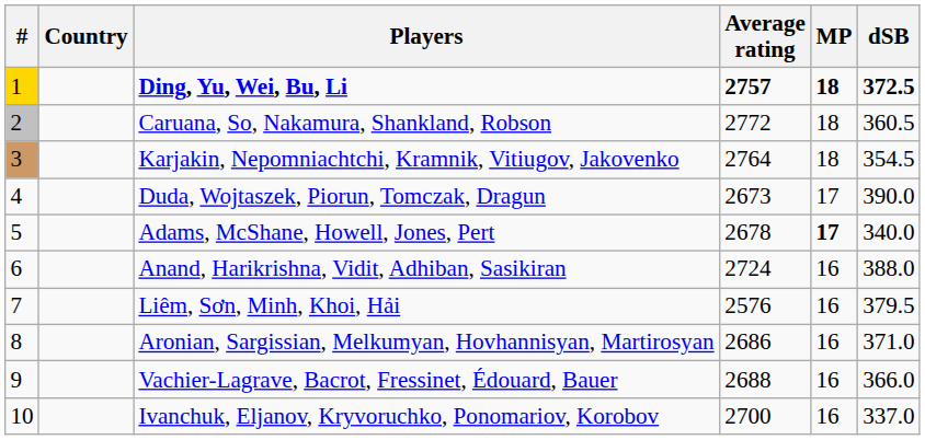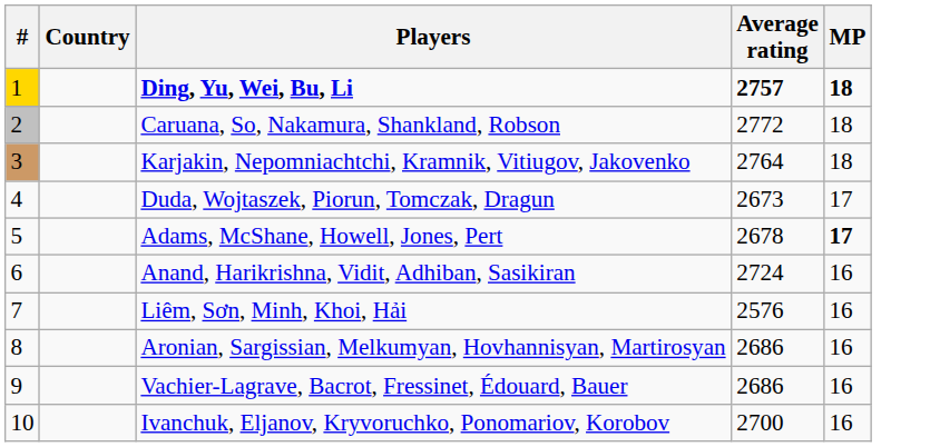 <table class="wikitable">
 <tr>
 <th>#</th>
 <th>Country</th>
 <th>Players</th>
 <th>Average<br>rating</th>
 <th>MP</th>
-<th>dSB</th>
 </tr>
 <tr>
 <td style="background:gold;">1</td>
 <td><strong></strong></td>
 <td><strong><a href='#'>Ding</a>, <a href='#'>Yu</a>, <a href='#'>Wei</a>, <a href='#'>Bu</a>, <a href='#'>Li</a></strong></td>
 <td><strong>2757</strong></td>
 <td><strong>18</strong></td>
-<td><strong>372.5</strong></td>
 </tr>
 <tr>
 <td style="background:silver;">2</td>
 <td></td>
 <td><a href='#'>Caruana</a>, <a href='#'>So</a>, <a href='#'>Nakamura</a>, <a href='#'>Shankland</a>, <a href='#'>Robson</a></td>
 <td>2772</td>
 <td>18</td>
-<td>360.5</td>
 </tr>
 <tr>
 <td style="background:#c96;">3</td>
 <td></td>
 <td><a href='#'>Karjakin</a>, <a href='#'>Nepomniachtchi</a>, <a href='#'>Kramnik</a>, <a href='#'>Vitiugov</a>, <a href='#'>Jakovenko</a></td>
 <td>2764</td>
 <td>18</td>
-<td>354.5</td>
 </tr>
 <tr>
 <td>4</td>
 <td></td>
 <td><a href='#'>Duda</a>, <a href='#'>Wojtaszek</a>, <a href='#'>Piorun</a>, <a href='#'>Tomczak</a>, <a href='#'>Dragun</a></td>
 <td>2673</td>
 <td>17</td>
-<td>390.0</td>
 </tr>
 <tr>
 <td>5</td>
 <td></td>
 <td><a href='#'>Adams</a>, <a href='#'>McShane</a>, <a href='#'>Howell</a>, <a href='#'>Jones</a>, <a href='#'>Pert</a></td>
 <td>2678</td>
 <td><strong>17</strong></td>
-<td>340.0</td>
 </tr>
 <tr>
 <td>6</td>
 <td></td>
 <td><a href='#'>Anand</a>, <a href='#'>Harikrishna</a>, <a href='#'>Vidit</a>, <a href='#'>Adhiban</a>, <a href='#'>Sasikiran</a></td>
 <td>2724</td>
 <td>16</td>
-<td>388.0</td>
 </tr>
 <tr>
 <td>7</td>
 <td></td>
 <td><a href='#'>Liêm</a>, <a href='#'>Sơn</a>, <a href='#'>Minh</a>, <a href='#'>Khoi</a>, <a href='#'>Hải</a></td>
 <td>2576</td>
 <td>16</td>
-<td>379.5</td>
 </tr>
 <tr>
 <td>8</td>
 <td></td>
 <td><a href='#'>Aronian</a>, <a href='#'>Sargissian</a>, <a href='#'>Melkumyan</a>, <a href='#'>Hovhannisyan</a>, <a href='#'>Martirosyan</a></td>
 <td>2686</td>
 <td>16</td>
-<td>371.0</td>
 </tr>
 <tr>
 <td>9</td>
 <td></td>
 <td><a href='#'>Vachier-Lagrave</a>, <a href='#'>Bacrot</a>, <a href='#'>Fressinet</a>, <a href='#'>Édouard</a>, <a href='#'>Bauer</a></td>
-<td>2688</td>
+<td>2686</td>
 <td>16</td>
-<td>366.0</td>
 </tr>
 <tr>
 <td>10</td>
 <td></td>
 <td><a href='#'>Ivanchuk</a>, <a href='#'>Eljanov</a>, <a href='#'>Kryvoruchko</a>, <a href='#'>Ponomariov</a>, <a href='#'>Korobov</a></td>
 <td>2700</td>
 <td>16</td>
-<td>337.0</td>
 </tr>
 </table>
